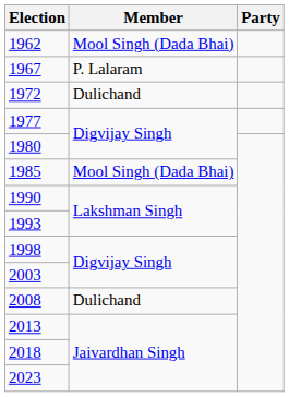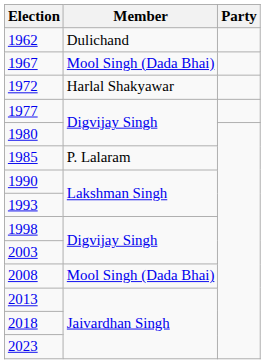 <table class="wikitable sortable">
 <tr>
 <th>Election</th>
 <th>Member</th>
 <th colspan=2>Party</th>
 </tr>
 <tr>
 <td><a href='#'>1962</a></td>
+<td>Dulichand</td>
+<td></td>
+</tr>
+<tr>
+<td><a href='#'>1967</a></td>
 <td><a href='#'>Mool Singh (Dada Bhai)</a></td>
 <td></td>
 </tr>
 <tr>
-<td><a href='#'>1967</a></td>
-<td>P. Lalaram</td>
-<td></td>
-</tr>
-<tr>
 <td><a href='#'>1972</a></td>
-<td>Dulichand</td>
+<td>Harlal Shakyawar</td>
 <td></td>
 </tr>
 <tr>
 <td><a href='#'>1977</a></td>
 <td rowspan=2><a href='#'>Digvijay Singh</a></td>
 <td></td>
 </tr>
 <tr>
 <td><a href='#'>1980</a></td>
 </tr>
 <tr>
 <td><a href='#'>1985</a></td>
-<td><a href='#'>Mool Singh (Dada Bhai)</a></td>
+<td>P. Lalaram</td>
 </tr>
 <tr>
 <td><a href='#'>1990</a></td>
 <td rowspan=2><a href='#'>Lakshman Singh</a></td>
 </tr>
 <tr>
 <td><a href='#'>1993</a></td>
 </tr>
 <tr>
 <td><a href='#'>1998</a></td>
 <td rowspan=2><a href='#'>Digvijay Singh</a></td>
 </tr>
 <tr>
 <td><a href='#'>2003</a></td>
 </tr>
 <tr>
 <td><a href='#'>2008</a></td>
-<td>Dulichand</td>
+<td><a href='#'>Mool Singh (Dada Bhai)</a></td>
 </tr>
 <tr>
 <td><a href='#'>2013</a></td>
 <td rowspan="3"><a href='#'>Jaivardhan Singh</a></td>
 </tr>
 <tr>
 <td><a href='#'>2018</a></td>
 </tr>
 <tr>
 <td><a href='#'>2023</a></td>
 </tr>
 </table>
